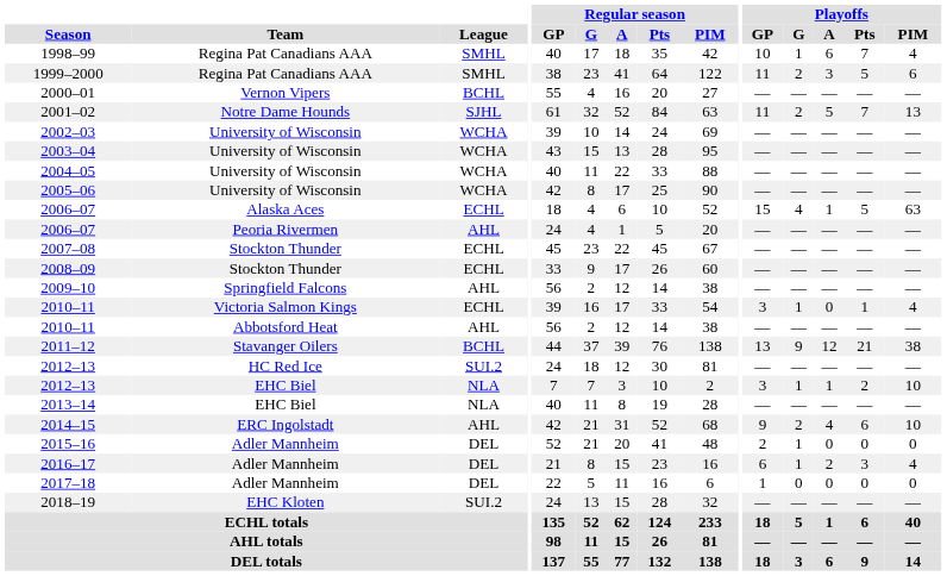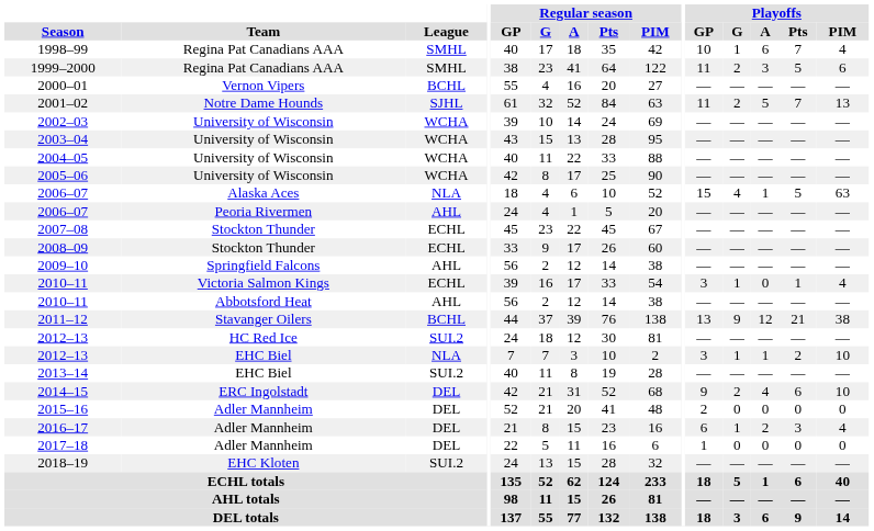 <table border="0" cellpadding="1" cellspacing="0" style="text-align:center; width:60em">
 <tr bgcolor="#e0e0e0">
 <th colspan="3" bgcolor="#ffffff"></th>
 <th rowspan="99" bgcolor="#ffffff"></th>
 <th colspan="5"><a href='#'>Regular season</a></th>
 <th rowspan="99" bgcolor="#ffffff"></th>
 <th colspan="5"><a href='#'>Playoffs</a></th>
 </tr>
 <tr bgcolor="#e0e0e0">
 <th><a href='#'>Season</a></th>
 <th>Team</th>
 <th>League</th>
 <th>GP</th>
 <th><a href='#'>G</a></th>
 <th><a href='#'>A</a></th>
 <th><a href='#'>Pts</a></th>
 <th><a href='#'>PIM</a></th>
 <th>GP</th>
 <th>G</th>
 <th>A</th>
 <th>Pts</th>
 <th>PIM</th>
 </tr>
 <tr>
 <td>1998–99</td>
 <td>Regina Pat Canadians AAA</td>
 <td><a href='#'>SMHL</a></td>
 <td>40</td>
 <td>17</td>
 <td>18</td>
 <td>35</td>
 <td>42</td>
 <td>10</td>
 <td>1</td>
 <td>6</td>
 <td>7</td>
 <td>4</td>
 </tr>
 <tr bgcolor="#f0f0f0">
 <td>1999–2000</td>
 <td>Regina Pat Canadians AAA</td>
 <td>SMHL</td>
 <td>38</td>
 <td>23</td>
 <td>41</td>
 <td>64</td>
 <td>122</td>
 <td>11</td>
 <td>2</td>
 <td>3</td>
 <td>5</td>
 <td>6</td>
 </tr>
 <tr>
 <td>2000–01</td>
 <td><a href='#'>Vernon Vipers</a></td>
 <td><a href='#'>BCHL</a></td>
 <td>55</td>
 <td>4</td>
 <td>16</td>
 <td>20</td>
 <td>27</td>
 <td>—</td>
 <td>—</td>
 <td>—</td>
 <td>—</td>
 <td>—</td>
 </tr>
 <tr bgcolor="#f0f0f0">
 <td>2001–02</td>
 <td><a href='#'>Notre Dame Hounds</a></td>
 <td><a href='#'>SJHL</a></td>
 <td>61</td>
 <td>32</td>
 <td>52</td>
 <td>84</td>
 <td>63</td>
 <td>11</td>
 <td>2</td>
 <td>5</td>
 <td>7</td>
 <td>13</td>
 </tr>
 <tr>
 <td><a href='#'>2002–03</a></td>
 <td><a href='#'>University of Wisconsin</a></td>
 <td><a href='#'>WCHA</a></td>
 <td>39</td>
 <td>10</td>
 <td>14</td>
 <td>24</td>
 <td>69</td>
 <td>—</td>
 <td>—</td>
 <td>—</td>
 <td>—</td>
 <td>—</td>
 </tr>
 <tr bgcolor="#f0f0f0">
 <td><a href='#'>2003–04</a></td>
 <td>University of Wisconsin</td>
 <td>WCHA</td>
 <td>43</td>
 <td>15</td>
 <td>13</td>
 <td>28</td>
 <td>95</td>
 <td>—</td>
 <td>—</td>
 <td>—</td>
 <td>—</td>
 <td>—</td>
 </tr>
 <tr>
 <td><a href='#'>2004–05</a></td>
 <td>University of Wisconsin</td>
 <td>WCHA</td>
 <td>40</td>
 <td>11</td>
 <td>22</td>
 <td>33</td>
 <td>88</td>
 <td>—</td>
 <td>—</td>
 <td>—</td>
 <td>—</td>
 <td>—</td>
 </tr>
 <tr bgcolor="#f0f0f0">
 <td><a href='#'>2005–06</a></td>
 <td>University of Wisconsin</td>
 <td>WCHA</td>
 <td>42</td>
 <td>8</td>
 <td>17</td>
 <td>25</td>
 <td>90</td>
 <td>—</td>
 <td>—</td>
 <td>—</td>
 <td>—</td>
 <td>—</td>
 </tr>
 <tr>
 <td><a href='#'>2006–07</a></td>
 <td><a href='#'>Alaska Aces</a></td>
-<td><a href='#'>ECHL</a></td>
+<td><a href='#'>NLA</a></td>
 <td>18</td>
 <td>4</td>
 <td>6</td>
 <td>10</td>
 <td>52</td>
 <td>15</td>
 <td>4</td>
 <td>1</td>
 <td>5</td>
 <td>63</td>
 </tr>
 <tr bgcolor="#f0f0f0">
 <td><a href='#'>2006–07</a></td>
 <td><a href='#'>Peoria Rivermen</a></td>
 <td><a href='#'>AHL</a></td>
 <td>24</td>
 <td>4</td>
 <td>1</td>
 <td>5</td>
 <td>20</td>
 <td>—</td>
 <td>—</td>
 <td>—</td>
 <td>—</td>
 <td>—</td>
 </tr>
 <tr>
 <td><a href='#'>2007–08</a></td>
 <td><a href='#'>Stockton Thunder</a></td>
 <td>ECHL</td>
 <td>45</td>
 <td>23</td>
 <td>22</td>
 <td>45</td>
 <td>67</td>
 <td>—</td>
 <td>—</td>
 <td>—</td>
 <td>—</td>
 <td>—</td>
 </tr>
 <tr bgcolor="#f0f0f0">
 <td><a href='#'>2008–09</a></td>
 <td>Stockton Thunder</td>
 <td>ECHL</td>
 <td>33</td>
 <td>9</td>
 <td>17</td>
 <td>26</td>
 <td>60</td>
 <td>—</td>
 <td>—</td>
 <td>—</td>
 <td>—</td>
 <td>—</td>
 </tr>
 <tr>
 <td><a href='#'>2009–10</a></td>
 <td><a href='#'>Springfield Falcons</a></td>
 <td>AHL</td>
 <td>56</td>
 <td>2</td>
 <td>12</td>
 <td>14</td>
 <td>38</td>
 <td>—</td>
 <td>—</td>
 <td>—</td>
 <td>—</td>
 <td>—</td>
 </tr>
 <tr bgcolor="#f0f0f0">
 <td><a href='#'>2010–11</a></td>
 <td><a href='#'>Victoria Salmon Kings</a></td>
 <td>ECHL</td>
 <td>39</td>
 <td>16</td>
 <td>17</td>
 <td>33</td>
 <td>54</td>
 <td>3</td>
 <td>1</td>
 <td>0</td>
 <td>1</td>
 <td>4</td>
 </tr>
 <tr>
 <td><a href='#'>2010–11</a></td>
 <td><a href='#'>Abbotsford Heat</a></td>
 <td>AHL</td>
 <td>56</td>
 <td>2</td>
 <td>12</td>
 <td>14</td>
 <td>38</td>
 <td>—</td>
 <td>—</td>
 <td>—</td>
 <td>—</td>
 <td>—</td>
 </tr>
 <tr bgcolor="#f0f0f0">
 <td><a href='#'>2011–12</a></td>
 <td><a href='#'>Stavanger Oilers</a></td>
 <td><a href='#'>BCHL</a></td>
 <td>44</td>
 <td>37</td>
 <td>39</td>
 <td>76</td>
 <td>138</td>
 <td>13</td>
 <td>9</td>
 <td>12</td>
 <td>21</td>
 <td>38</td>
 </tr>
 <tr>
 <td><a href='#'>2012–13</a></td>
 <td><a href='#'>HC Red Ice</a></td>
 <td><a href='#'>SUI.2</a></td>
 <td>24</td>
 <td>18</td>
 <td>12</td>
 <td>30</td>
 <td>81</td>
 <td>—</td>
 <td>—</td>
 <td>—</td>
 <td>—</td>
 <td>—</td>
 </tr>
 <tr bgcolor="#f0f0f0">
 <td><a href='#'>2012–13</a></td>
 <td><a href='#'>EHC Biel</a></td>
 <td><a href='#'>NLA</a></td>
 <td>7</td>
 <td>7</td>
 <td>3</td>
 <td>10</td>
 <td>2</td>
 <td>3</td>
 <td>1</td>
 <td>1</td>
 <td>2</td>
 <td>10</td>
 </tr>
 <tr>
 <td><a href='#'>2013–14</a></td>
 <td>EHC Biel</td>
-<td>NLA</td>
+<td>SUI.2</td>
 <td>40</td>
 <td>11</td>
 <td>8</td>
 <td>19</td>
 <td>28</td>
 <td>—</td>
 <td>—</td>
 <td>—</td>
 <td>—</td>
 <td>—</td>
 </tr>
 <tr bgcolor="#f0f0f0">
 <td><a href='#'>2014–15</a></td>
 <td><a href='#'>ERC Ingolstadt</a></td>
-<td>AHL</td>
+<td><a href='#'>DEL</a></td>
 <td>42</td>
 <td>21</td>
 <td>31</td>
 <td>52</td>
 <td>68</td>
 <td>9</td>
 <td>2</td>
 <td>4</td>
 <td>6</td>
 <td>10</td>
 </tr>
 <tr>
 <td><a href='#'>2015–16</a></td>
 <td><a href='#'>Adler Mannheim</a></td>
 <td>DEL</td>
 <td>52</td>
 <td>21</td>
 <td>20</td>
 <td>41</td>
 <td>48</td>
 <td>2</td>
-<td>1</td>
+<td>0</td>
 <td>0</td>
 <td>0</td>
 <td>0</td>
 </tr>
 <tr bgcolor="#f0f0f0">
 <td><a href='#'>2016–17</a></td>
 <td>Adler Mannheim</td>
 <td>DEL</td>
 <td>21</td>
 <td>8</td>
 <td>15</td>
 <td>23</td>
 <td>16</td>
 <td>6</td>
 <td>1</td>
 <td>2</td>
 <td>3</td>
 <td>4</td>
 </tr>
 <tr>
 <td><a href='#'>2017–18</a></td>
 <td>Adler Mannheim</td>
 <td>DEL</td>
 <td>22</td>
 <td>5</td>
 <td>11</td>
 <td>16</td>
 <td>6</td>
 <td>1</td>
 <td>0</td>
 <td>0</td>
 <td>0</td>
 <td>0</td>
 </tr>
 <tr bgcolor="#f0f0f0">
 <td>2018–19</td>
 <td><a href='#'>EHC Kloten</a></td>
 <td>SUI.2</td>
 <td>24</td>
 <td>13</td>
 <td>15</td>
 <td>28</td>
 <td>32</td>
 <td>—</td>
 <td>—</td>
 <td>—</td>
 <td>—</td>
 <td>—</td>
 </tr>
 <tr bgcolor="#e0e0e0">
 <th colspan="3">ECHL totals</th>
 <th>135</th>
 <th>52</th>
 <th>62</th>
 <th>124</th>
 <th>233</th>
 <th>18</th>
 <th>5</th>
 <th>1</th>
 <th>6</th>
 <th>40</th>
 </tr>
 <tr bgcolor="#e0e0e0">
 <th colspan="3">AHL totals</th>
 <th>98</th>
 <th>11</th>
 <th>15</th>
 <th>26</th>
 <th>81</th>
 <th>—</th>
 <th>—</th>
 <th>—</th>
 <th>—</th>
 <th>—</th>
 </tr>
 <tr bgcolor="#e0e0e0">
 <th colspan="3">DEL totals</th>
 <th>137</th>
 <th>55</th>
 <th>77</th>
 <th>132</th>
 <th>138</th>
 <th>18</th>
 <th>3</th>
 <th>6</th>
 <th>9</th>
 <th>14</th>
 </tr>
 </table>
